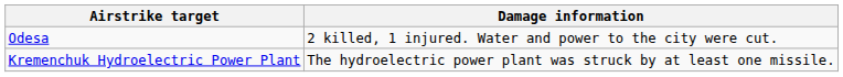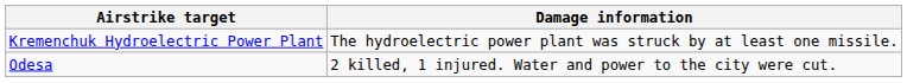 <table class="wikitable" style="float:center; margin-left: 1em;">
 <tr>
 <th>Airstrike target</th>
 <th>Damage information</th>
 </tr>
 <tr>
+<td><a href='#'>Kremenchuk Hydroelectric Power Plant</a></td>
+<td>The hydroelectric power plant was struck by at least one missile.</td>
+</tr>
+<tr>
 <td><a href='#'>Odesa</a></td>
 <td>2 killed, 1 injured. Water and power to the city were cut.</td>
 </tr>
-<tr>
-<td><a href='#'>Kremenchuk Hydroelectric Power Plant</a></td>
-<td>The hydroelectric power plant was struck by at least one missile.</td>
-</tr>
 </table>
